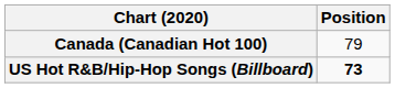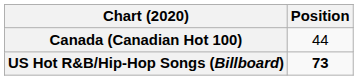 <table class="wikitable sortable plainrowheaders" style="text-align:center">
 <tr>
 <th scope="col">Chart (2020)</th>
 <th scope="col">Position</th>
 </tr>
 <tr>
 <th scope="row">Canada (Canadian Hot 100)</th>
-<td>79</td>
+<td>44</td>
 </tr>
 <tr>
 <th scope="row">US Hot R&B/Hip-Hop Songs (<em>Billboard</em>)</th>
 <td><strong>73</strong></td>
 </tr>
 </table>
